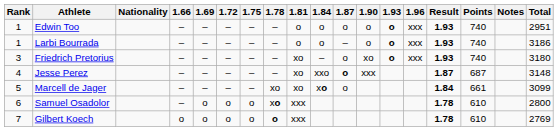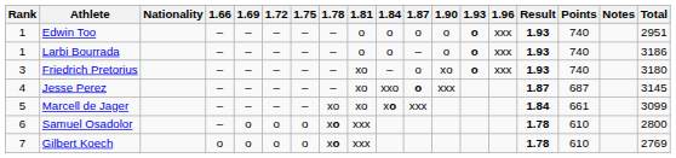 <table class="wikitable sortable" style="text-align:center;font-size:85%">
 <tr>
 <th>Rank</th>
 <th>Athlete</th>
 <th>Nationality</th>
 <th>1.66</th>
 <th>1.69</th>
 <th>1.72</th>
 <th>1.75</th>
 <th>1.78</th>
 <th>1.81</th>
 <th>1.84</th>
 <th>1.87</th>
 <th>1.90</th>
 <th>1.93</th>
 <th>1.96</th>
 <th>Result</th>
 <th>Points</th>
 <th>Notes</th>
 <th>Total</th>
 </tr>
 <tr>
 <td>1</td>
 <td align=left><a href='#'>Edwin Too</a></td>
 <td align=left></td>
 <td>–</td>
 <td>–</td>
 <td>–</td>
 <td>–</td>
 <td>–</td>
 <td>o</td>
 <td>o</td>
 <td>o</td>
 <td>o</td>
 <td><strong>o</strong></td>
 <td>xxx</td>
 <td><strong>1.93</strong></td>
 <td>740</td>
 <td></td>
 <td>2951</td>
 </tr>
 <tr>
 <td>1</td>
 <td align=left><a href='#'>Larbi Bourrada</a></td>
 <td align=left></td>
 <td>–</td>
 <td>–</td>
 <td>–</td>
 <td>–</td>
 <td>–</td>
 <td>o</td>
 <td>o</td>
 <td>–</td>
 <td>o</td>
 <td><strong>o</strong></td>
 <td>xxx</td>
 <td><strong>1.93</strong></td>
 <td>740</td>
 <td></td>
 <td>3186</td>
 </tr>
 <tr>
 <td>3</td>
 <td align=left><a href='#'>Friedrich Pretorius</a></td>
 <td align=left></td>
 <td>–</td>
 <td>–</td>
 <td>–</td>
 <td>–</td>
 <td>–</td>
 <td>xo</td>
 <td>–</td>
 <td>o</td>
 <td>xo</td>
 <td><strong>o</strong></td>
 <td>xxx</td>
 <td><strong>1.93</strong></td>
 <td>740</td>
 <td></td>
 <td>3180</td>
 </tr>
 <tr>
 <td>4</td>
 <td align=left><a href='#'>Jesse Perez</a></td>
 <td align=left></td>
 <td>–</td>
 <td>–</td>
 <td>–</td>
 <td>–</td>
 <td>–</td>
 <td>xo</td>
 <td>xxo</td>
 <td><strong>o</strong></td>
 <td>xxx</td>
 <td></td>
 <td></td>
 <td><strong>1.87</strong></td>
 <td>687</td>
 <td></td>
-<td>3148</td>
+<td>3145</td>
 </tr>
 <tr>
 <td>5</td>
 <td align=left><a href='#'>Marcell de Jager</a></td>
 <td align=left></td>
 <td>–</td>
 <td>–</td>
 <td>–</td>
 <td>–</td>
 <td>xo</td>
 <td>xo</td>
 <td>x<strong>o</strong></td>
-<td>o</td>
+<td>xxx</td>
 <td></td>
 <td></td>
 <td></td>
 <td><strong>1.84</strong></td>
 <td>661</td>
 <td></td>
 <td>3099</td>
 </tr>
 <tr>
 <td>6</td>
 <td align=left><a href='#'>Samuel Osadolor</a></td>
 <td align=left></td>
 <td>–</td>
 <td>o</td>
 <td>o</td>
 <td>o</td>
 <td>x<strong>o</strong></td>
 <td>xxx</td>
 <td></td>
 <td></td>
 <td></td>
 <td></td>
 <td></td>
 <td><strong>1.78</strong></td>
 <td>610</td>
 <td></td>
 <td>2800</td>
 </tr>
 <tr>
 <td>7</td>
 <td align=left><a href='#'>Gilbert Koech</a></td>
 <td align=left></td>
 <td>o</td>
 <td>o</td>
 <td>o</td>
 <td>o</td>
-<td><strong>o</strong></td>
+<td>x<strong>o</strong></td>
 <td>xxx</td>
 <td></td>
 <td></td>
 <td></td>
 <td></td>
 <td></td>
 <td><strong>1.78</strong></td>
 <td>610</td>
 <td></td>
 <td>2769</td>
 </tr>
 </table>
